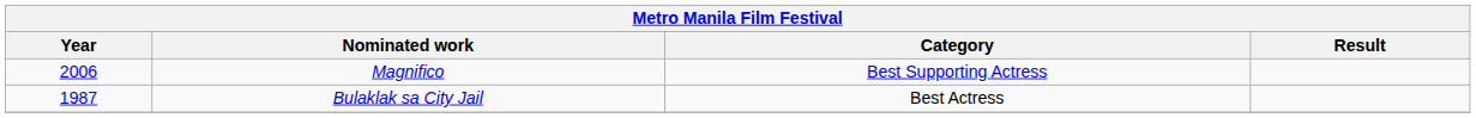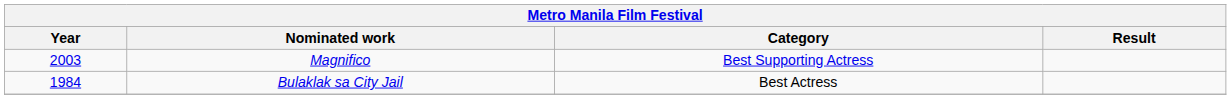 <table width="70%" class="wikitable sortable">
 <tr>
 <th colspan="4"><a href='#'>Metro Manila Film Festival</a></th>
 </tr>
 <tr>
 <th width="10%">Year</th>
 <th width="35%">Nominated work</th>
 <th width="40%">Category</th>
 <th width="15%">Result</th>
 </tr>
 <tr>
-<td align="center"><a href='#'>2006</a></td>
+<td align="center"><a href='#'>2003</a></td>
 <td align="center"><em><a href='#'>Magnifico</a></em></td>
 <td align="center"><a href='#'>Best Supporting Actress</a></td>
 <td></td>
 </tr>
 <tr>
-<td align="center"><a href='#'>1987</a></td>
+<td align="center"><a href='#'>1984</a></td>
 <td align="center"><em><a href='#'>Bulaklak sa City Jail</a></em></td>
 <td align="center">Best  Actress</td>
 <td></td>
 </tr>
 <tr>
 </tr>
 </table>
